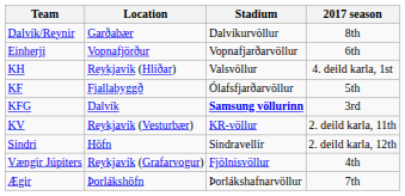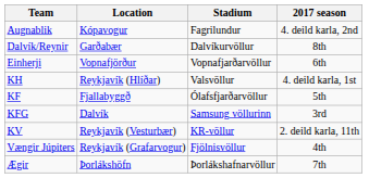 <table class="wikitable sortable">
 <tr>
 <th>Team</th>
 <th>Location</th>
 <th>Stadium</th>
 <th>2017 season</th>
+</tr>
+<tr>
+<td><a href='#'>Augnablik</a></td>
+<td><a href='#'>Kópavogur</a></td>
+<td>Fagrilundur</td>
+<td align=center>4. deild karla, 2nd</td>
 </tr>
 <tr>
 <td><a href='#'>Dalvík/Reynir</a></td>
 <td><a href='#'>Garðabær</a></td>
 <td>Dalvíkurvöllur</td>
 <td align=center>8th</td>
 </tr>
 <tr>
 <td><a href='#'>Einherji</a></td>
 <td><a href='#'>Vopnafjörður</a></td>
 <td>Vopnafjarðarvöllur</td>
 <td align=center>6th</td>
 </tr>
 <tr>
 <td><a href='#'>KH</a></td>
 <td><a href='#'>Reykjavík</a> (<a href='#'>Hlíðar</a>)</td>
 <td>Valsvöllur</td>
 <td align=center>4. deild karla, 1st</td>
 </tr>
 <tr>
 <td><a href='#'>KF</a></td>
 <td><a href='#'>Fjallabyggð</a></td>
 <td>Ólafsfjarðarvöllur</td>
 <td align=center>5th</td>
 </tr>
 <tr>
 <td><a href='#'>KFG</a></td>
 <td><a href='#'>Dalvík</a></td>
-<td><strong><a href='#'>Samsung völlurinn</a></strong></td>
+<td><a href='#'>Samsung völlurinn</a></td>
 <td align=center>3rd</td>
 </tr>
 <tr>
 <td><a href='#'>KV</a></td>
 <td><a href='#'>Reykjavík</a> (<a href='#'>Vesturbær</a>)</td>
 <td><a href='#'>KR-völlur</a></td>
 <td align=center>2. deild karla, 11th</td>
-</tr>
-<tr>
-<td><a href='#'>Sindri</a></td>
-<td><a href='#'>Höfn</a></td>
-<td>Sindravellir</td>
-<td align=center>2. deild karla, 12th</td>
 </tr>
 <tr>
 <td><a href='#'>Vængir Júpiters</a></td>
 <td><a href='#'>Reykjavík</a> (<a href='#'>Grafarvogur</a>)</td>
 <td><a href='#'>Fjölnisvöllur</a></td>
 <td align=center>4th</td>
 </tr>
 <tr>
 <td><a href='#'>Ægir</a></td>
 <td><a href='#'>Þorlákshöfn</a></td>
 <td>Þorlákshafnarvöllur</td>
 <td align=center>7th</td>
 </tr>
 </table>
